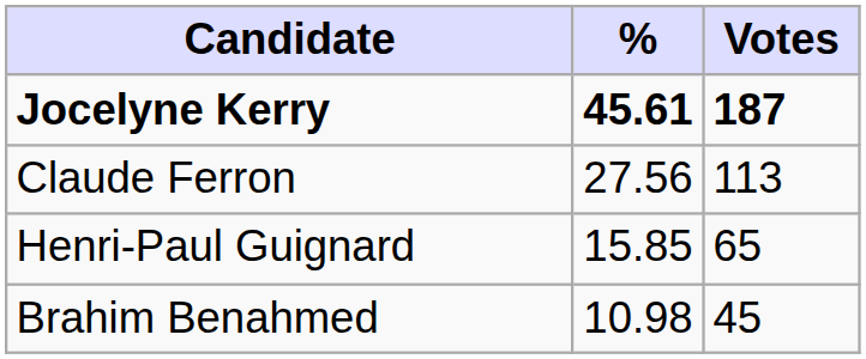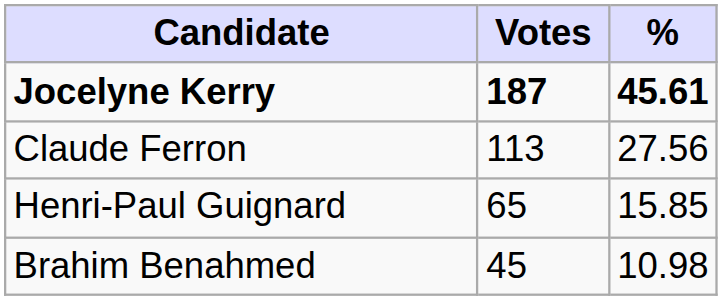 <table class="wikitable">
 <tr>
 <th style="background:#ddf; width:200px;">Candidate</th>
+<th style="background:#ddf; width:50px;">Votes</th>
 <th style="background:#ddf; width:30px;">%</th>
-<th style="background:#ddf; width:50px;">Votes</th>
 </tr>
 <tr>
 <td><strong>Jocelyne Kerry</strong></td>
+<td><strong>187</strong></td>
 <td><strong>45.61</strong></td>
-<td><strong>187</strong></td>
 </tr>
 <tr>
 <td>Claude Ferron</td>
+<td>113</td>
 <td>27.56</td>
-<td>113</td>
 </tr>
 <tr>
 <td>Henri-Paul Guignard</td>
+<td>65</td>
 <td>15.85</td>
-<td>65</td>
 </tr>
 <tr>
 <td>Brahim Benahmed</td>
+<td>45</td>
 <td>10.98</td>
-<td>45</td>
 </tr>
 </table>
